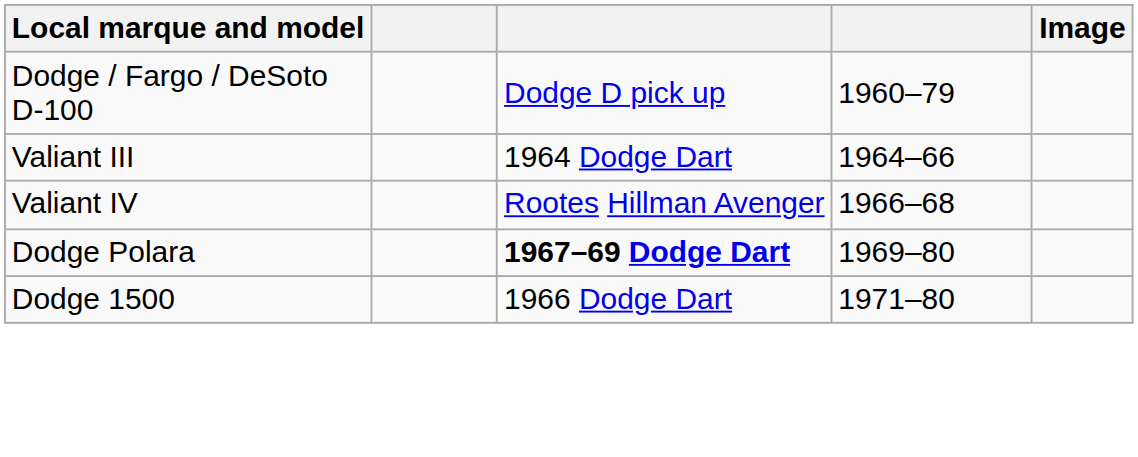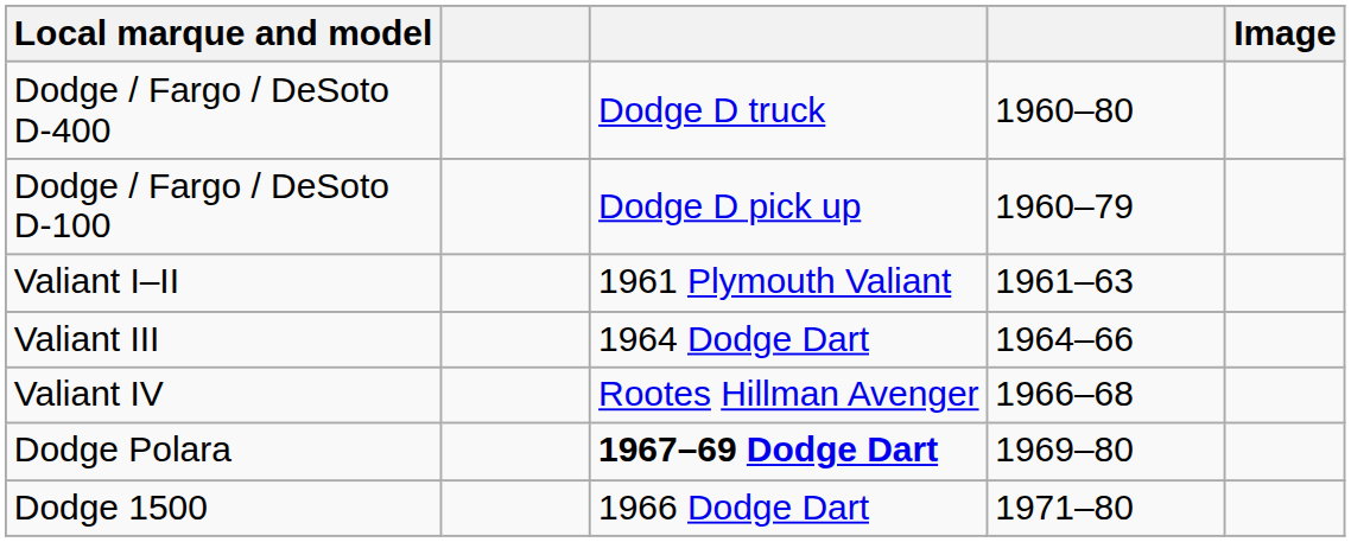 <table class= "wikitable">
 <tr>
 <th width=>Local marque and model</th>
 <th width=60px></th>
 <th></th>
 <th width=100px></th>
 <th>Image</th>
 </tr>
 <tr>
+<td>Dodge / Fargo / DeSoto<br> D-400 </td>
+<td></td>
+<td><a href='#'>Dodge D truck</a></td>
+<td>1960–80</td>
+<td></td>
+</tr>
+<tr>
 <td>Dodge / Fargo / DeSoto<br> D-100 </td>
 <td></td>
 <td><a href='#'>Dodge D pick up</a></td>
 <td>1960–79</td>
+<td></td>
+</tr>
+<tr>
+<td>Valiant I–II</td>
+<td></td>
+<td>1961 <a href='#'>Plymouth Valiant</a></td>
+<td>1961–63</td>
 <td></td>
 </tr>
 <tr>
 <td>Valiant III</td>
 <td></td>
 <td>1964 <a href='#'>Dodge Dart</a></td>
 <td>1964–66</td>
 <td></td>
 </tr>
 <tr>
 <td>Valiant IV</td>
 <td></td>
 <td><a href='#'>Rootes</a> <a href='#'>Hillman Avenger</a></td>
 <td>1966–68</td>
 <td></td>
 </tr>
 <tr>
 <td>Dodge Polara</td>
 <td></td>
 <td><strong>1967–69 <a href='#'>Dodge Dart</a></strong></td>
 <td>1969–80</td>
 <td></td>
 </tr>
 <tr>
 <td>Dodge 1500</td>
 <td></td>
 <td>1966 <a href='#'>Dodge Dart</a></td>
 <td>1971–80 </td>
 <td></td>
 </tr>
 </table>
